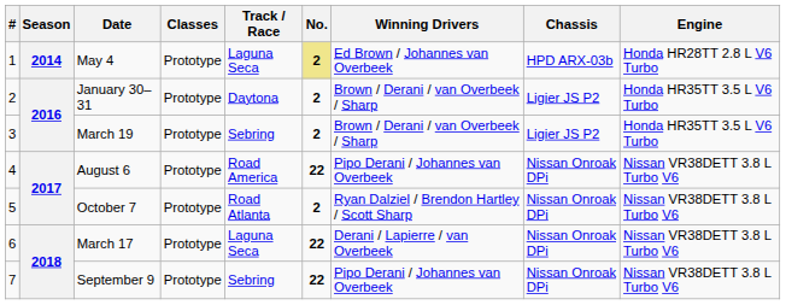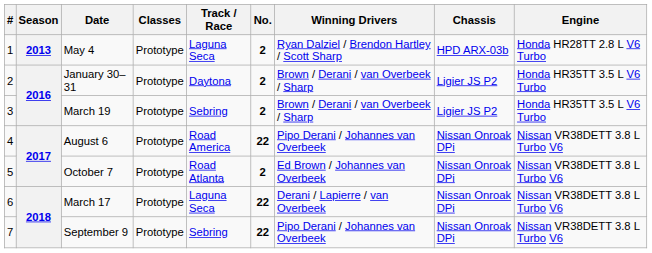 <table class="wikitable" style="font-size:95%;">
 <tr>
 <th>#</th>
 <th>Season</th>
 <th>Date</th>
 <th>Classes</th>
 <th>Track / Race</th>
 <th>No.</th>
 <th>Winning Drivers</th>
 <th>Chassis</th>
 <th>Engine</th>
 </tr>
 <tr>
 <td>1</td>
-<th align=center><a href='#'>2014</a></th>
+<th align=center><a href='#'>2013</a></th>
 <td>May 4</td>
 <td>Prototype</td>
 <td><a href='#'>Laguna Seca</a></td>
-<td align=center style="background: khaki;"><strong>2</strong></td>
-<td align=left> <a href='#'>Ed Brown</a> /  <a href='#'>Johannes van Overbeek</a></td>
+<td align=center><strong>2</strong></td>
+<td align=left> <a href='#'>Ryan Dalziel</a> /  <a href='#'>Brendon Hartley</a> /  <a href='#'>Scott Sharp</a></td>
 <td><a href='#'>HPD ARX-03b</a></td>
 <td><a href='#'>Honda</a> HR28TT 2.8 L <a href='#'>V6</a> <a href='#'>Turbo</a></td>
 </tr>
 <tr>
 <td>2</td>
 <th rowspan=2 align=center><a href='#'>2016</a></th>
 <td>January 30–31</td>
 <td>Prototype</td>
 <td><a href='#'>Daytona</a></td>
 <td align=center><strong>2</strong></td>
 <td align=left> <a href='#'>Brown</a> /  <a href='#'>Derani</a> /  <a href='#'>van Overbeek</a> /  <a href='#'>Sharp</a></td>
 <td><a href='#'>Ligier JS P2</a></td>
 <td><a href='#'>Honda</a> HR35TT 3.5 L <a href='#'>V6</a> <a href='#'>Turbo</a></td>
 </tr>
 <tr>
 <td>3</td>
 <td>March 19</td>
 <td>Prototype</td>
 <td><a href='#'>Sebring</a></td>
 <td align=center><strong>2</strong></td>
 <td align=left> <a href='#'>Brown</a> /  <a href='#'>Derani</a> /  <a href='#'>van Overbeek</a> /  <a href='#'>Sharp</a></td>
 <td><a href='#'>Ligier JS P2</a></td>
 <td><a href='#'>Honda</a> HR35TT 3.5 L <a href='#'>V6</a> <a href='#'>Turbo</a></td>
 </tr>
 <tr>
 <td>4</td>
 <th rowspan=2 align=center><a href='#'>2017</a></th>
 <td>August 6</td>
 <td>Prototype</td>
 <td><a href='#'>Road America</a></td>
 <td align=center><strong>22</strong></td>
 <td align=left> <a href='#'>Pipo Derani</a> /  <a href='#'>Johannes van Overbeek</a></td>
 <td><a href='#'>Nissan Onroak DPi</a></td>
 <td><a href='#'>Nissan</a> VR38DETT 3.8 L <a href='#'>Turbo</a> <a href='#'>V6</a></td>
 </tr>
 <tr>
 <td>5</td>
 <td>October 7</td>
 <td>Prototype</td>
 <td><a href='#'>Road Atlanta</a></td>
 <td align=center><strong>2</strong></td>
-<td align=left> <a href='#'>Ryan Dalziel</a> /  <a href='#'>Brendon Hartley</a> /  <a href='#'>Scott Sharp</a></td>
+<td align=left> <a href='#'>Ed Brown</a> /  <a href='#'>Johannes van Overbeek</a></td>
 <td><a href='#'>Nissan Onroak DPi</a></td>
 <td><a href='#'>Nissan</a> VR38DETT 3.8 L <a href='#'>Turbo</a> <a href='#'>V6</a></td>
 </tr>
 <tr>
 <td>6</td>
 <th rowspan=2 align=center><a href='#'>2018</a></th>
 <td>March 17</td>
 <td>Prototype</td>
 <td><a href='#'>Laguna Seca</a></td>
 <td align=center><strong>22</strong></td>
 <td align=left> <a href='#'>Derani</a> /  <a href='#'>Lapierre</a> /  <a href='#'>van Overbeek</a></td>
 <td><a href='#'>Nissan Onroak DPi</a></td>
 <td><a href='#'>Nissan</a> VR38DETT 3.8 L <a href='#'>Turbo</a> <a href='#'>V6</a></td>
 </tr>
 <tr>
 <td>7</td>
 <td>September 9</td>
 <td>Prototype</td>
 <td><a href='#'>Sebring</a></td>
 <td align=center><strong>22</strong></td>
 <td align=left> <a href='#'>Pipo Derani</a> /  <a href='#'>Johannes van Overbeek</a></td>
 <td><a href='#'>Nissan Onroak DPi</a></td>
 <td><a href='#'>Nissan</a> VR38DETT 3.8 L <a href='#'>Turbo</a> <a href='#'>V6</a></td>
 </tr>
 </table>
